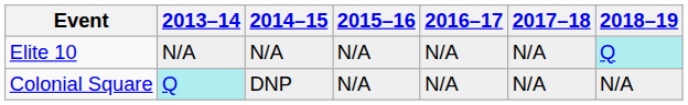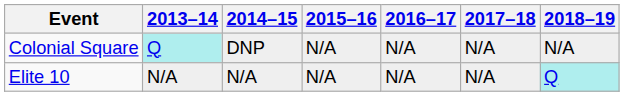 <table class="wikitable" border="1">
 <tr>
 <th>Event</th>
 <th><a href='#'>2013–14</a></th>
 <th><a href='#'>2014–15</a></th>
 <th><a href='#'>2015–16</a></th>
 <th><a href='#'>2016–17</a></th>
 <th><a href='#'>2017–18</a></th>
 <th><a href='#'>2018–19</a></th>
 </tr>
 <tr>
+<td><a href='#'>Colonial Square</a></td>
+<td style="background:#afeeee;"><a href='#'>Q</a></td>
+<td style="background:#EFEFEF;">DNP</td>
+<td style="background:#EFEFEF;">N/A</td>
+<td style="background:#EFEFEF;">N/A</td>
+<td style="background:#EFEFEF;">N/A</td>
+<td style="background:#EFEFEF;">N/A</td>
+</tr>
+<tr>
 <td><a href='#'>Elite 10</a></td>
 <td style="background:#EFEFEF;">N/A</td>
 <td style="background:#EFEFEF;">N/A</td>
 <td style="background:#EFEFEF;">N/A</td>
 <td style="background:#EFEFEF;">N/A</td>
 <td style="background:#EFEFEF;">N/A</td>
 <td style="background:#afeeee;"><a href='#'>Q</a></td>
 </tr>
-<tr>
-<td><a href='#'>Colonial Square</a></td>
-<td style="background:#afeeee;"><a href='#'>Q</a></td>
-<td style="background:#EFEFEF;">DNP</td>
-<td style="background:#EFEFEF;">N/A</td>
-<td style="background:#EFEFEF;">N/A</td>
-<td style="background:#EFEFEF;">N/A</td>
-<td style="background:#EFEFEF;">N/A</td>
-</tr>
 </table>
